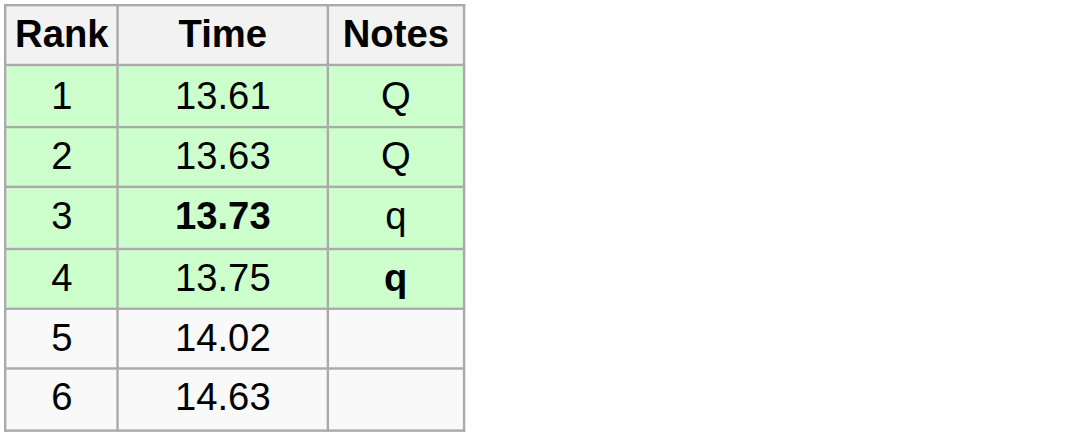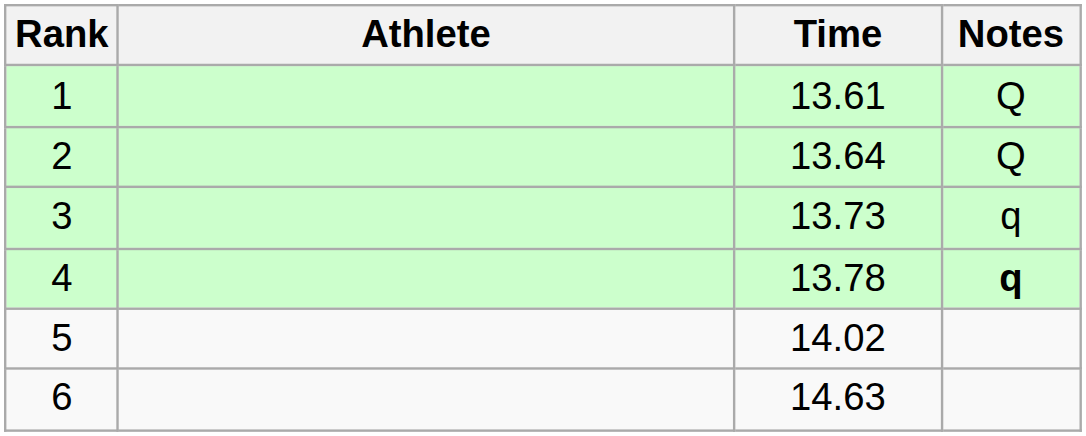 <table class="wikitable" style="text-align:center">
 <tr>
 <th width=40>Rank</th>
+<th width=250>Athlete</th>
 <th width=80>Time</th>
 <th width=50>Notes</th>
 </tr>
 <tr bgcolor="ccffcc">
 <td>1</td>
+<td align=left></td>
 <td>13.61</td>
 <td>Q</td>
 </tr>
 <tr bgcolor="ccffcc">
 <td>2</td>
-<td>13.63</td>
+<td align=left></td>
+<td>13.64</td>
 <td>Q</td>
 </tr>
 <tr bgcolor="ccffcc">
 <td>3</td>
-<td><strong>13.73</strong></td>
+<td align=left></td>
+<td>13.73</td>
 <td>q</td>
 </tr>
 <tr bgcolor="ccffcc">
 <td>4</td>
-<td>13.75</td>
+<td align=left></td>
+<td>13.78</td>
 <td><strong>q</strong></td>
 </tr>
 <tr>
 <td>5</td>
+<td align=left></td>
 <td>14.02</td>
 <td></td>
 </tr>
 <tr>
 <td>6</td>
+<td align=left></td>
 <td>14.63</td>
 <td></td>
 </tr>
 </table>
